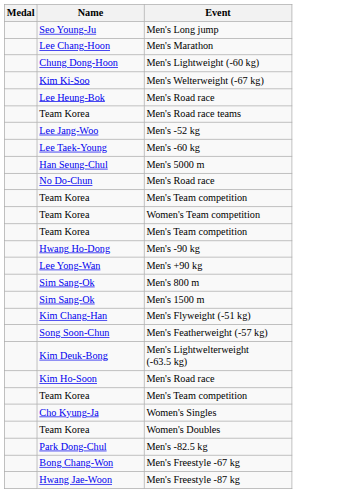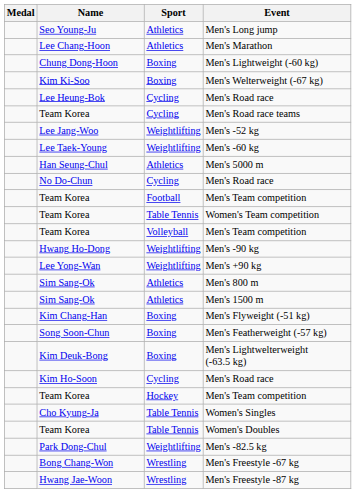 <table class="wikitable sortable" style="font-size:90%">
 <tr>
 <th>Medal</th>
 <th style="width:10em">Name</th>
+<th>Sport</th>
 <th style="width:14em">Event</th>
 </tr>
 <tr>
 <td></td>
 <td><a href='#'>Seo Young-Ju</a></td>
+<td><a href='#'>Athletics</a></td>
 <td>Men's Long jump</td>
 </tr>
 <tr>
 <td></td>
 <td><a href='#'>Lee Chang-Hoon</a></td>
+<td><a href='#'>Athletics</a></td>
 <td>Men's Marathon</td>
 </tr>
 <tr>
 <td></td>
 <td><a href='#'>Chung Dong-Hoon</a></td>
+<td><a href='#'>Boxing</a></td>
 <td>Men's Lightweight (-60 kg)</td>
 </tr>
 <tr>
 <td></td>
 <td><a href='#'>Kim Ki-Soo</a></td>
+<td><a href='#'>Boxing</a></td>
 <td>Men's Welterweight (-67 kg)</td>
 </tr>
 <tr>
 <td></td>
 <td><a href='#'>Lee Heung-Bok</a></td>
+<td><a href='#'>Cycling</a></td>
 <td>Men's Road race</td>
 </tr>
 <tr>
 <td></td>
 <td>Team Korea</td>
+<td><a href='#'>Cycling</a></td>
 <td>Men's Road race teams</td>
 </tr>
 <tr>
 <td></td>
 <td><a href='#'>Lee Jang-Woo</a></td>
+<td><a href='#'>Weightlifting</a></td>
 <td>Men's -52 kg</td>
 </tr>
 <tr>
 <td></td>
 <td><a href='#'>Lee Taek-Young</a></td>
+<td><a href='#'>Weightlifting</a></td>
 <td>Men's -60 kg</td>
 </tr>
 <tr>
 <td></td>
 <td><a href='#'>Han Seung-Chul</a></td>
+<td><a href='#'>Athletics</a></td>
 <td>Men's 5000 m</td>
 </tr>
 <tr>
 <td></td>
 <td><a href='#'>No Do-Chun</a></td>
+<td><a href='#'>Cycling</a></td>
 <td>Men's Road race</td>
 </tr>
 <tr>
 <td></td>
 <td>Team Korea</td>
+<td><a href='#'>Football</a></td>
 <td>Men's Team competition</td>
 </tr>
 <tr>
 <td></td>
 <td>Team Korea</td>
+<td><a href='#'>Table Tennis</a></td>
 <td>Women's Team competition</td>
 </tr>
 <tr>
 <td></td>
 <td>Team Korea</td>
+<td><a href='#'>Volleyball</a></td>
 <td>Men's Team competition</td>
 </tr>
 <tr>
 <td></td>
 <td><a href='#'>Hwang Ho-Dong</a></td>
+<td><a href='#'>Weightlifting</a></td>
 <td>Men's -90 kg</td>
 </tr>
 <tr>
 <td></td>
 <td><a href='#'>Lee Yong-Wan</a></td>
+<td><a href='#'>Weightlifting</a></td>
 <td>Men's +90 kg</td>
 </tr>
 <tr>
 <td></td>
 <td><a href='#'>Sim Sang-Ok</a></td>
+<td><a href='#'>Athletics</a></td>
 <td>Men's 800 m</td>
 </tr>
 <tr>
 <td></td>
 <td><a href='#'>Sim Sang-Ok</a></td>
+<td><a href='#'>Athletics</a></td>
 <td>Men's 1500 m</td>
 </tr>
 <tr>
 <td></td>
 <td><a href='#'>Kim Chang-Han</a></td>
+<td><a href='#'>Boxing</a></td>
 <td>Men's Flyweight (-51 kg)</td>
 </tr>
 <tr>
 <td></td>
 <td><a href='#'>Song Soon-Chun</a></td>
+<td><a href='#'>Boxing</a></td>
 <td>Men's Featherweight (-57 kg)</td>
 </tr>
 <tr>
 <td></td>
 <td><a href='#'>Kim Deuk-Bong</a></td>
+<td><a href='#'>Boxing</a></td>
 <td>Men's Lightwelterweight (-63.5 kg)</td>
 </tr>
 <tr>
 <td></td>
 <td><a href='#'>Kim Ho-Soon</a></td>
+<td><a href='#'>Cycling</a></td>
 <td>Men's Road race</td>
 </tr>
 <tr>
 <td></td>
 <td>Team Korea</td>
+<td><a href='#'>Hockey</a></td>
 <td>Men's Team competition</td>
 </tr>
 <tr>
 <td></td>
 <td><a href='#'>Cho Kyung-Ja</a></td>
+<td><a href='#'>Table Tennis</a></td>
 <td>Women's Singles</td>
 </tr>
 <tr>
 <td></td>
 <td>Team Korea</td>
+<td><a href='#'>Table Tennis</a></td>
 <td>Women's Doubles</td>
 </tr>
 <tr>
 <td></td>
 <td><a href='#'>Park Dong-Chul</a></td>
+<td><a href='#'>Weightlifting</a></td>
 <td>Men's -82.5 kg</td>
 </tr>
 <tr>
 <td></td>
 <td><a href='#'>Bong Chang-Won</a></td>
+<td><a href='#'>Wrestling</a></td>
 <td>Men's Freestyle -67 kg</td>
 </tr>
 <tr>
 <td></td>
 <td><a href='#'>Hwang Jae-Woon</a></td>
+<td><a href='#'>Wrestling</a></td>
 <td>Men's Freestyle -87 kg</td>
 </tr>
 </table>
